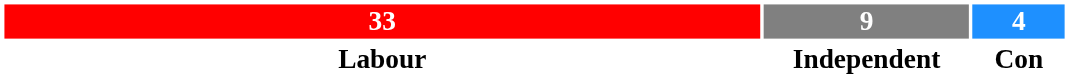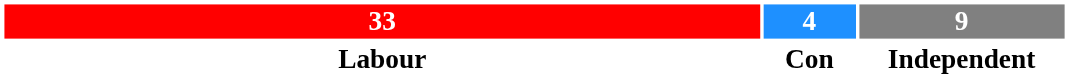 <table style="width:100%; text-align:center;">
 <tr style="color:white;">
 <td style="background:red; width:71.74%;"><strong>33</strong></td>
+<td style="background:dodgerblue; width:8.70%;"><strong>4</strong></td>
 <td style="background:grey; width:19.56%;"><strong>9</strong></td>
-<td style="background:dodgerblue; width:8.70%;"><strong>4</strong></td>
 </tr>
 <tr>
 <td><span><strong>Labour</strong></span></td>
+<td><span><strong>Con</strong></span></td>
 <td><span><strong>Independent</strong></span></td>
-<td><span><strong>Con</strong></span></td>
 </tr>
 </table>
